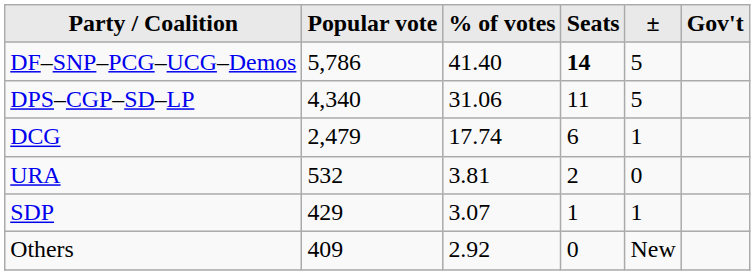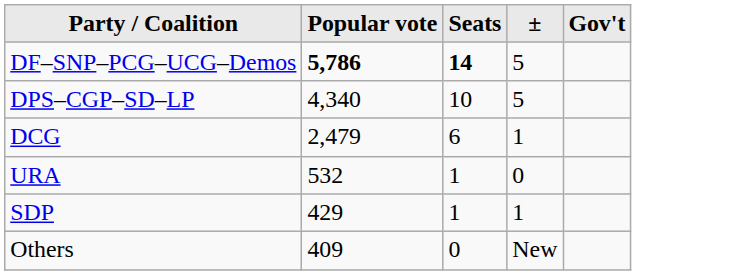 <table class="wikitable" style="text-align:left;">
 <tr>
 <th style="background-color:#E9E9E9" align=left valign=top>Party / Coalition</th>
 <th style="background-color:#E9E9E9">Popular vote</th>
-<th style="background-color:#E9E9E9">% of votes</th>
 <th style="background-color:#E9E9E9">Seats</th>
 <th style="background-color:#E9E9E9">±</th>
 <th style="background-color:#E9E9E9">Gov't</th>
 </tr>
 <tr>
 <td><a href='#'>DF</a>–<a href='#'>SNP</a>–<a href='#'>PCG</a>–<a href='#'>UCG</a>–<a href='#'>Demos</a></td>
-<td>5,786</td>
-<td>41.40</td>
+<td><strong>5,786</strong></td>
 <td><strong>14</strong></td>
 <td>5</td>
 <td></td>
 </tr>
 <tr>
 <td><a href='#'>DPS</a>–<a href='#'>CGP</a>–<a href='#'>SD</a>–<a href='#'>LP</a></td>
 <td>4,340</td>
-<td>31.06</td>
-<td>11</td>
+<td>10</td>
 <td>5</td>
 <td></td>
 </tr>
 <tr>
 <td><a href='#'>DCG</a></td>
 <td>2,479</td>
-<td>17.74</td>
 <td>6</td>
 <td>1</td>
 <td></td>
 </tr>
 <tr>
 <td><a href='#'>URA</a></td>
 <td>532</td>
-<td>3.81</td>
-<td>2</td>
+<td>1</td>
 <td>0</td>
 <td></td>
 </tr>
 <tr>
 <td><a href='#'>SDP</a></td>
 <td>429</td>
-<td>3.07</td>
 <td>1</td>
 <td>1</td>
 <td></td>
 </tr>
 <tr>
 <td>Others</td>
 <td>409</td>
-<td>2.92</td>
 <td>0</td>
 <td>New</td>
 <td></td>
 </tr>
 </table>
